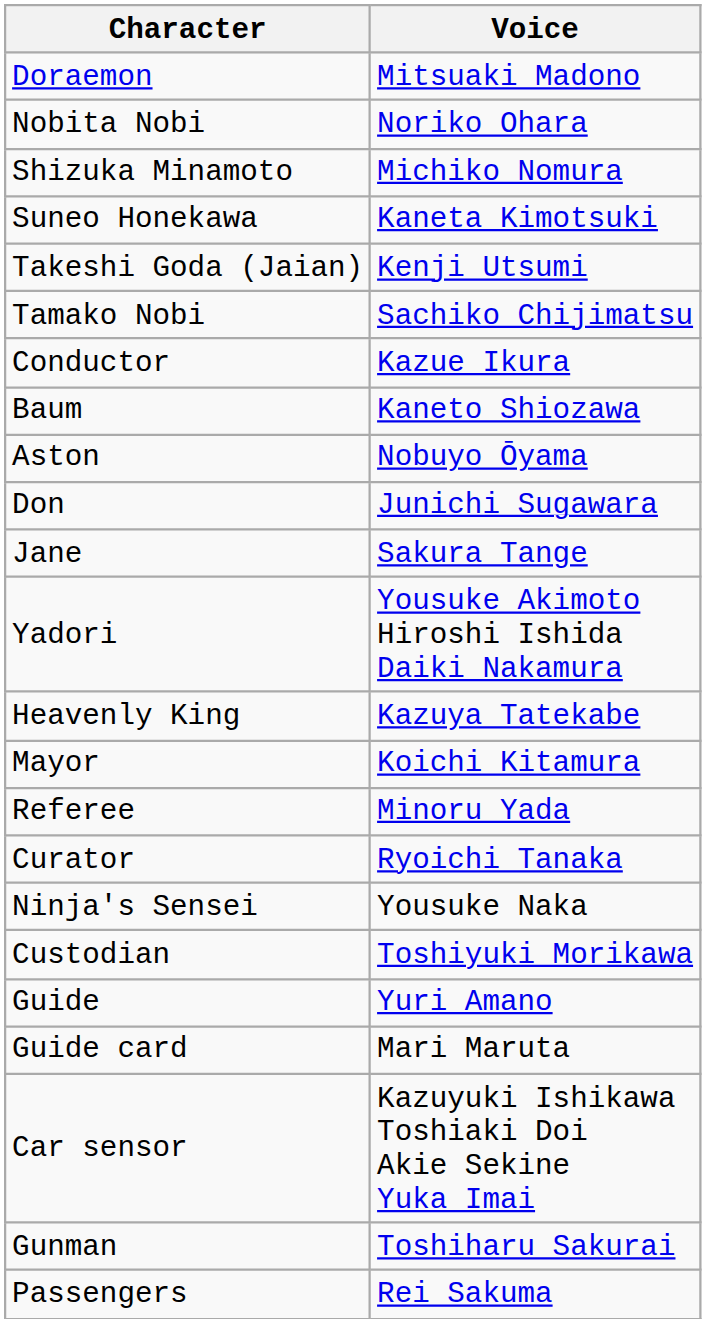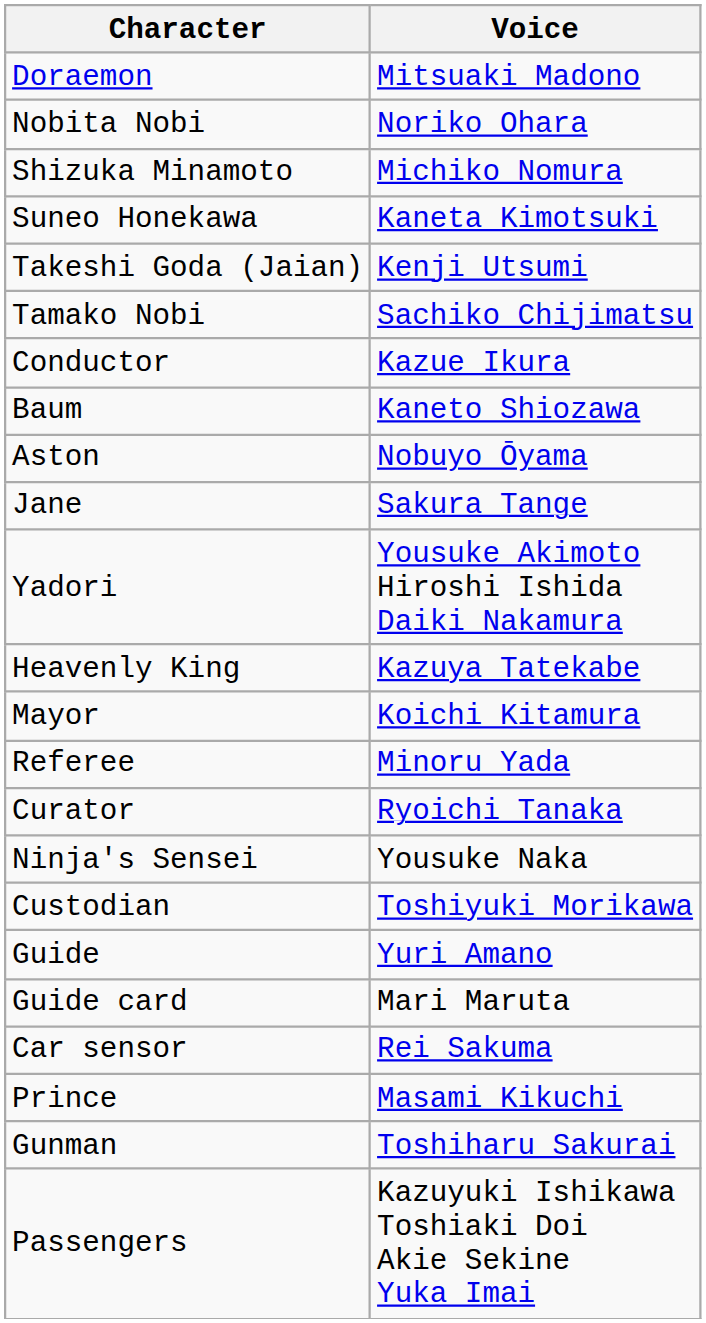 <table Class="wikitable">
 <tr>
 <th>Character</th>
 <th>Voice</th>
 </tr>
 <tr>
 <td><a href='#'>Doraemon</a></td>
 <td><a href='#'>Mitsuaki Madono</a></td>
 </tr>
 <tr>
 <td>Nobita Nobi</td>
 <td><a href='#'>Noriko Ohara</a></td>
 </tr>
 <tr>
 <td>Shizuka Minamoto</td>
 <td><a href='#'>Michiko Nomura</a></td>
 </tr>
 <tr>
 <td>Suneo Honekawa</td>
 <td><a href='#'>Kaneta Kimotsuki</a></td>
 </tr>
 <tr>
 <td>Takeshi Goda (Jaian)</td>
 <td><a href='#'>Kenji Utsumi</a></td>
 </tr>
 <tr>
 <td>Tamako Nobi</td>
 <td><a href='#'>Sachiko Chijimatsu</a></td>
 </tr>
 <tr>
 <td>Conductor</td>
 <td><a href='#'>Kazue Ikura</a></td>
 </tr>
 <tr>
 <td>Baum</td>
 <td><a href='#'>Kaneto Shiozawa</a></td>
 </tr>
 <tr>
 <td>Aston</td>
 <td><a href='#'>Nobuyo Ōyama</a></td>
-</tr>
-<tr>
-<td>Don</td>
-<td><a href='#'>Junichi Sugawara</a></td>
 </tr>
 <tr>
 <td>Jane</td>
 <td><a href='#'>Sakura Tange</a></td>
 </tr>
 <tr>
 <td>Yadori</td>
 <td><a href='#'>Yousuke Akimoto</a><br>Hiroshi Ishida<br><a href='#'>Daiki Nakamura</a></td>
 </tr>
 <tr>
 <td>Heavenly King</td>
 <td><a href='#'>Kazuya Tatekabe</a></td>
 </tr>
 <tr>
 <td>Mayor</td>
 <td><a href='#'>Koichi Kitamura</a></td>
 </tr>
 <tr>
 <td>Referee</td>
 <td><a href='#'>Minoru Yada</a></td>
 </tr>
 <tr>
 <td>Curator</td>
 <td><a href='#'>Ryoichi Tanaka</a></td>
 </tr>
 <tr>
 <td>Ninja's Sensei</td>
 <td>Yousuke Naka</td>
 </tr>
 <tr>
 <td>Custodian</td>
 <td><a href='#'>Toshiyuki Morikawa</a></td>
 </tr>
 <tr>
 <td>Guide</td>
 <td><a href='#'>Yuri Amano</a></td>
 </tr>
 <tr>
 <td>Guide card</td>
 <td>Mari Maruta</td>
 </tr>
 <tr>
 <td>Car sensor</td>
-<td>Kazuyuki Ishikawa<br>Toshiaki Doi<br>Akie Sekine<br><a href='#'>Yuka Imai</a></td>
+<td><a href='#'>Rei Sakuma</a></td>
+</tr>
+<tr>
+<td>Prince</td>
+<td><a href='#'>Masami Kikuchi</a></td>
 </tr>
 <tr>
 <td>Gunman</td>
 <td><a href='#'>Toshiharu Sakurai</a></td>
 </tr>
 <tr>
 <td>Passengers</td>
-<td><a href='#'>Rei Sakuma</a></td>
+<td>Kazuyuki Ishikawa<br>Toshiaki Doi<br>Akie Sekine<br><a href='#'>Yuka Imai</a></td>
 </tr>
 </table>
